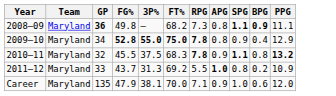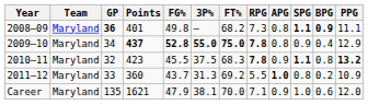 <table class="wikitable">
 <tr>
 <th>Year</th>
 <th>Team</th>
 <th>GP</th>
+<th>Points</th>
 <th>FG%</th>
 <th>3P%</th>
 <th>FT%</th>
 <th>RPG</th>
 <th>APG</th>
 <th>SPG</th>
 <th>BPG</th>
 <th>PPG</th>
 </tr>
 <tr>
 <td>2008–09</td>
 <td><a href='#'>Maryland</a></td>
 <td><strong>36</strong></td>
+<td>401</td>
 <td>49.8</td>
 <td>–</td>
 <td>68.2</td>
 <td>7.3</td>
 <td>0.8</td>
 <td><strong>1.1</strong></td>
 <td><strong>0.9</strong></td>
 <td>11.1</td>
 </tr>
 <tr>
 <td>2009–10</td>
 <td>Maryland</td>
 <td>34</td>
+<td><strong>437</strong></td>
 <td><strong>52.8</strong></td>
 <td><strong>55.0</strong></td>
 <td><strong>75.0</strong></td>
 <td><strong>7.8</strong></td>
 <td>0.8</td>
 <td>0.9</td>
 <td>0.4</td>
 <td>12.9</td>
 </tr>
 <tr>
 <td>2010–11</td>
 <td>Maryland</td>
 <td>32</td>
+<td>423</td>
 <td>45.5</td>
 <td>37.5</td>
 <td>68.3</td>
 <td><strong>7.8</strong></td>
 <td>0.9</td>
 <td><strong>1.1</strong></td>
 <td>0.8</td>
 <td><strong>13.2</strong></td>
 </tr>
 <tr>
 <td>2011–12</td>
 <td>Maryland</td>
 <td>33</td>
+<td>360</td>
 <td>43.7</td>
 <td>31.3</td>
 <td>69.2</td>
 <td>5.5</td>
 <td><strong>1.0</strong></td>
 <td>0.8</td>
 <td>0.2</td>
 <td>10.9</td>
 </tr>
 <tr>
 <td>Career</td>
 <td>Maryland</td>
 <td>135</td>
+<td>1621</td>
 <td>47.9</td>
 <td>38.1</td>
 <td>70.0</td>
 <td>7.1</td>
 <td>0.9</td>
 <td>1.0</td>
 <td>0.6</td>
 <td>12.0</td>
 </tr>
 </table>
